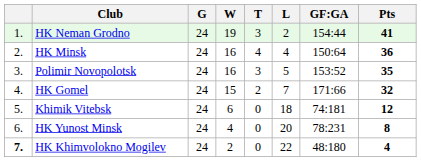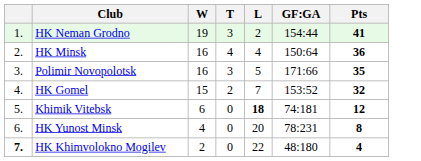 <table class="wikitable">
 <tr>
 <th width="30"></th>
 <th width="200">Club</th>
-<th width="30">G</th>
 <th width="30">W</th>
 <th width="30">T</th>
 <th width="30">L</th>
 <th width="70">GF:GA</th>
 <th width="70">Pts</th>
 </tr>
 <tr bgcolor="#e6fae6" align="center">
 <td>1.</td>
 <td align="left"><a href='#'>HK Neman Grodno</a></td>
-<td>24</td>
 <td>19</td>
 <td>3</td>
 <td>2</td>
 <td>154:44</td>
 <td><strong>41</strong></td>
 </tr>
 <tr bgcolor="#FFFFFF" align="center">
 <td>2.</td>
 <td align="left"><a href='#'>HK Minsk</a></td>
-<td>24</td>
 <td>16</td>
 <td>4</td>
 <td>4</td>
 <td>150:64</td>
 <td><strong>36</strong></td>
 </tr>
 <tr bgcolor="#FFFFFF" align="center">
 <td>3.</td>
 <td align="left"><a href='#'>Polimir Novopolotsk</a></td>
-<td>24</td>
 <td>16</td>
 <td>3</td>
 <td>5</td>
-<td>153:52</td>
+<td>171:66</td>
 <td><strong>35</strong></td>
 </tr>
 <tr bgcolor="#FFFFFF" align="center">
 <td>4.</td>
 <td align="left"><a href='#'>HK Gomel</a></td>
-<td>24</td>
 <td>15</td>
 <td>2</td>
 <td>7</td>
-<td>171:66</td>
+<td>153:52</td>
 <td><strong>32</strong></td>
 </tr>
 <tr bgcolor="#FFFFFF" align="center">
 <td>5.</td>
 <td align="left"><a href='#'>Khimik Vitebsk</a></td>
-<td>24</td>
 <td>6</td>
 <td>0</td>
-<td>18</td>
+<td><strong>18</strong></td>
 <td>74:181</td>
 <td><strong>12</strong></td>
 </tr>
 <tr bgcolor="#FFFFFF" align="center">
 <td>6.</td>
 <td align="left"><a href='#'>HK Yunost Minsk</a></td>
-<td>24</td>
 <td>4</td>
 <td>0</td>
 <td>20</td>
 <td>78:231</td>
 <td><strong>8</strong></td>
 </tr>
 <tr bgcolor="#FFFFFF" align="center">
 <td><strong>7.</strong></td>
 <td align="left"><a href='#'>HK Khimvolokno Mogilev</a></td>
-<td>24</td>
 <td>2</td>
 <td>0</td>
 <td>22</td>
 <td>48:180</td>
 <td><strong>4</strong></td>
 </tr>
 </table>
